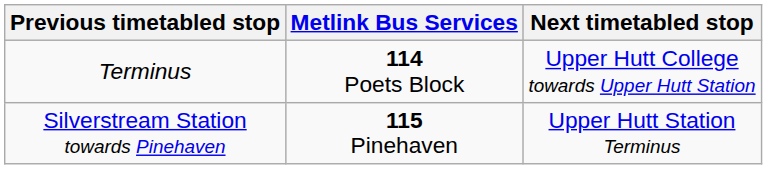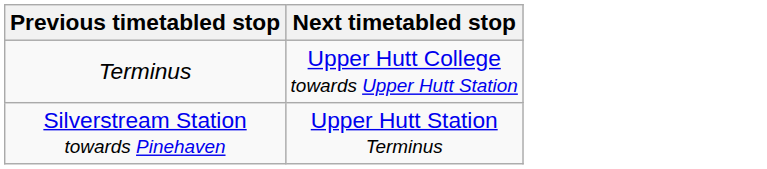 <table class="wikitable">
 <tr>
 <th>Previous timetabled stop</th>
-<th><a href='#'>Metlink Bus Services</a></th>
 <th>Next timetabled stop</th>
 </tr>
 <tr>
 <td align="center"><em>Terminus</em></td>
-<td align="center"><span><strong>114</strong></span><br>Poets Block</td>
 <td align="center"><a href='#'>Upper Hutt College</a><br><small><em>towards <a href='#'>Upper Hutt Station</a></em></small></td>
 </tr>
 <tr>
 <td align="center"><a href='#'>Silverstream Station</a><br><small><em>towards <a href='#'>Pinehaven</a></em></small></td>
-<td align="center"><span><strong>115</strong></span><br>Pinehaven</td>
 <td align="center"><a href='#'>Upper Hutt Station</a><br><small><em>Terminus</em></small></td>
 </tr>
 </table>
